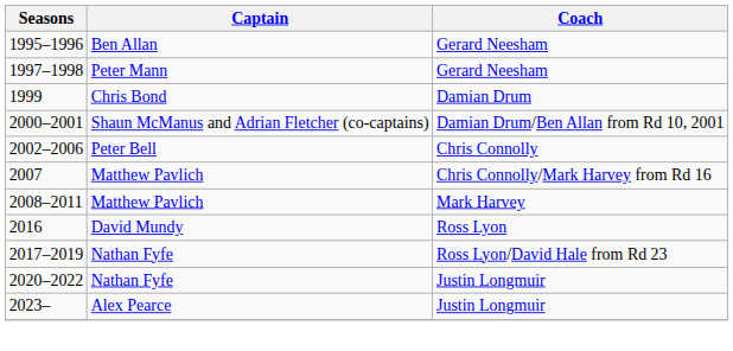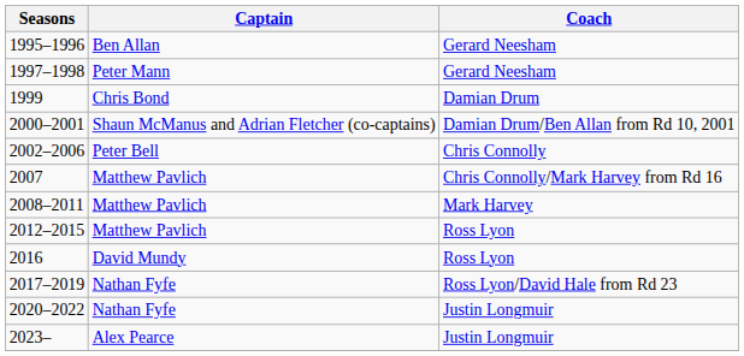 <table class="wikitable sortable">
 <tr>
 <th>Seasons</th>
 <th><a href='#'>Captain</a></th>
 <th><a href='#'>Coach</a></th>
 </tr>
 <tr>
 <td>1995–1996</td>
 <td><a href='#'>Ben Allan</a></td>
 <td><a href='#'>Gerard Neesham</a></td>
 </tr>
 <tr>
 <td>1997–1998</td>
 <td><a href='#'>Peter Mann</a></td>
 <td><a href='#'>Gerard Neesham</a></td>
 </tr>
 <tr>
 <td>1999</td>
 <td><a href='#'>Chris Bond</a></td>
 <td><a href='#'>Damian Drum</a></td>
 </tr>
 <tr>
 <td>2000–2001</td>
 <td><a href='#'>Shaun McManus</a> and <a href='#'>Adrian Fletcher</a> (co-captains)</td>
 <td><a href='#'>Damian Drum</a>/<a href='#'>Ben Allan</a> from Rd 10, 2001</td>
 </tr>
 <tr>
 <td>2002–2006</td>
 <td><a href='#'>Peter Bell</a></td>
 <td><a href='#'>Chris Connolly</a></td>
 </tr>
 <tr>
 <td>2007</td>
 <td><a href='#'>Matthew Pavlich</a></td>
 <td><a href='#'>Chris Connolly</a>/<a href='#'>Mark Harvey</a> from Rd 16</td>
 </tr>
 <tr>
 <td>2008–2011</td>
 <td><a href='#'>Matthew Pavlich</a></td>
 <td><a href='#'>Mark Harvey</a></td>
 </tr>
 <tr>
+<td>2012–2015</td>
+<td><a href='#'>Matthew Pavlich</a></td>
+<td><a href='#'>Ross Lyon</a></td>
+</tr>
+<tr>
 <td>2016</td>
 <td><a href='#'>David Mundy</a></td>
 <td><a href='#'>Ross Lyon</a></td>
 </tr>
 <tr>
 <td>2017–2019</td>
 <td><a href='#'>Nathan Fyfe</a></td>
 <td><a href='#'>Ross Lyon</a>/<a href='#'>David Hale</a> from Rd 23</td>
 </tr>
 <tr>
 <td>2020–2022</td>
 <td><a href='#'>Nathan Fyfe</a></td>
 <td><a href='#'>Justin Longmuir</a></td>
 </tr>
 <tr>
 <td>2023–</td>
 <td><a href='#'>Alex Pearce</a></td>
 <td><a href='#'>Justin Longmuir</a></td>
 </tr>
 <tr>
 </tr>
 </table>
